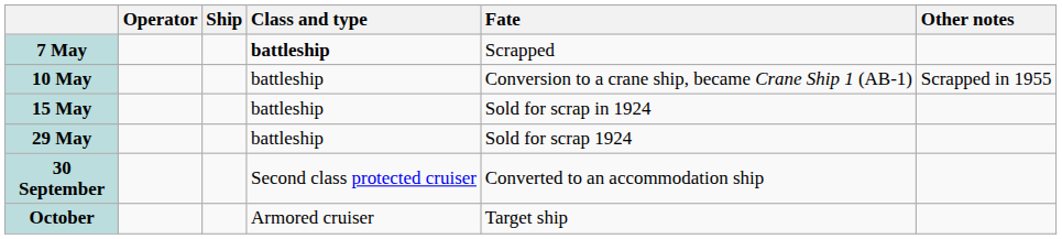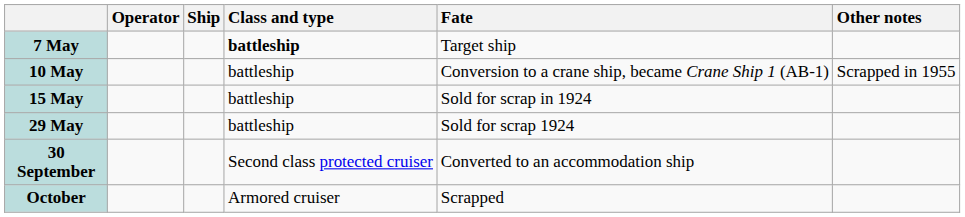 <table class="wikitable">
 <tr>
 <th width="90"></th>
 <th style="text-align: left;">Operator</th>
 <th style="text-align: left;">Ship</th>
 <th style="text-align: left;">Class and type</th>
 <th style="text-align: left;">Fate</th>
 <th style="text-align: left;">Other notes</th>
 </tr>
 <tr>
 <th style="background: #bbdddd;">7 May</th>
 <td></td>
 <td></td>
 <td><strong> battleship</strong></td>
-<td>Scrapped</td>
+<td>Target ship</td>
 <td></td>
 </tr>
 <tr>
 <th style="background: #bbdddd;">10 May</th>
 <td></td>
 <td></td>
 <td> battleship</td>
 <td>Conversion to a crane ship, became <em>Crane Ship 1</em> (AB-1)</td>
 <td>Scrapped in 1955</td>
 </tr>
 <tr>
 <th style="background: #bbdddd;">15 May</th>
 <td></td>
 <td></td>
 <td> battleship</td>
 <td>Sold for scrap in 1924</td>
 <td></td>
 </tr>
 <tr>
 <th style="background: #bbdddd;">29 May</th>
 <td></td>
 <td></td>
 <td> battleship</td>
 <td>Sold for scrap 1924</td>
 <td></td>
 </tr>
 <tr>
 <th style="background: #bbdddd;">30 September</th>
 <td></td>
 <td></td>
 <td>Second class <a href='#'>protected cruiser</a></td>
 <td>Converted to an accommodation ship</td>
 <td></td>
 </tr>
 <tr>
 <th style="background: #bbdddd;">October</th>
 <td></td>
 <td></td>
 <td>Armored cruiser</td>
-<td>Target ship</td>
+<td>Scrapped</td>
 <td></td>
 </tr>
 </table>
